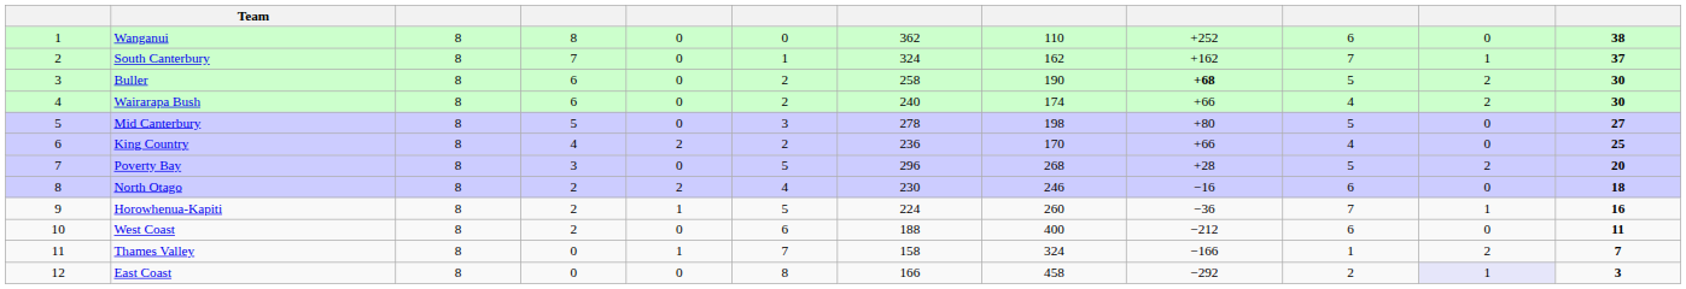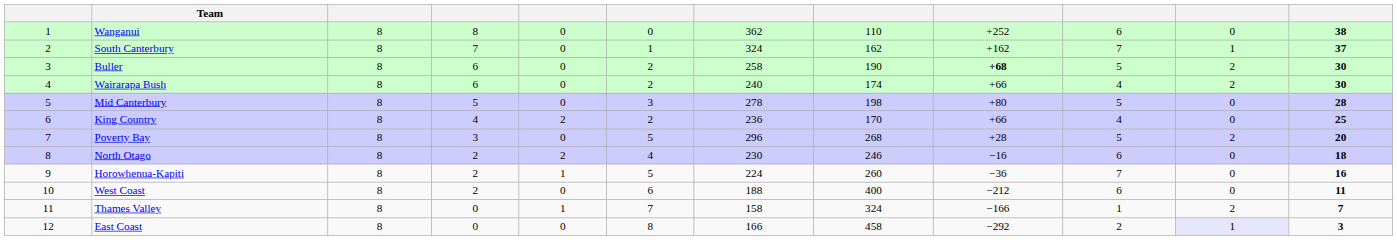 <table class="wikitable sortable" style="text-align:center;width:100%">
 <tr>
 <th abbr="Position" style="width:20px"></th>
 <th style="width:17%">Team</th>
 <th abbr="Played" style="width:25px"></th>
 <th abbr="Won" style="width:20px"></th>
 <th abbr="Drawn" style="width:20px"></th>
 <th abbr="Lost" style="width:20px"></th>
 <th abbr="Points for" style="width:30px"></th>
 <th abbr="Points against" style="width:30px"></th>
 <th abbr="Points difference" style="width:30px"></th>
 <th abbr="Bonus Points 1" style="width:28px"></th>
 <th abbr="Bonus Points 2" style="width:28px"></th>
 <th abbr="Points" style="width:25px"></th>
 </tr>
 <tr style="background:#cfc">
 <td>1</td>
 <td style="text-align:left"><a href='#'>Wanganui</a></td>
 <td>8</td>
 <td>8</td>
 <td>0</td>
 <td>0</td>
 <td>362</td>
 <td>110</td>
 <td>+252</td>
 <td>6</td>
 <td>0</td>
 <td><strong>38</strong></td>
 </tr>
 <tr style="background:#cfc">
 <td>2</td>
 <td style="text-align:left"><a href='#'>South Canterbury</a></td>
 <td>8</td>
 <td>7</td>
 <td>0</td>
 <td>1</td>
 <td>324</td>
 <td>162</td>
 <td>+162</td>
 <td>7</td>
 <td>1</td>
 <td><strong>37</strong></td>
 </tr>
 <tr style="background:#cfc">
 <td>3</td>
 <td style="text-align:left"><a href='#'>Buller</a></td>
 <td>8</td>
 <td>6</td>
 <td>0</td>
 <td>2</td>
 <td>258</td>
 <td>190</td>
 <td><strong>+68</strong></td>
 <td>5</td>
 <td>2</td>
 <td><strong>30</strong></td>
 </tr>
 <tr style="background:#cfc">
 <td>4</td>
 <td style="text-align:left"><a href='#'>Wairarapa Bush</a></td>
 <td>8</td>
 <td>6</td>
 <td>0</td>
 <td>2</td>
 <td>240</td>
 <td>174</td>
 <td>+66</td>
 <td>4</td>
 <td>2</td>
 <td><strong>30</strong></td>
 </tr>
 <tr style="background:#ccf">
 <td>5</td>
 <td style="text-align:left"><a href='#'>Mid Canterbury</a></td>
 <td>8</td>
 <td>5</td>
 <td>0</td>
 <td>3</td>
 <td>278</td>
 <td>198</td>
 <td>+80</td>
 <td>5</td>
 <td>0</td>
-<td><strong>27</strong></td>
+<td><strong>28</strong></td>
 </tr>
 <tr style="background:#ccf">
 <td>6</td>
 <td style="text-align:left"><a href='#'>King Country</a></td>
 <td>8</td>
 <td>4</td>
 <td>2</td>
 <td>2</td>
 <td>236</td>
 <td>170</td>
 <td>+66</td>
 <td>4</td>
 <td>0</td>
 <td><strong>25</strong></td>
 </tr>
 <tr style="background:#ccf">
 <td>7</td>
 <td style="text-align:left"><a href='#'>Poverty Bay</a></td>
 <td>8</td>
 <td>3</td>
 <td>0</td>
 <td>5</td>
 <td>296</td>
 <td>268</td>
 <td>+28</td>
 <td>5</td>
 <td>2</td>
 <td><strong>20</strong></td>
 </tr>
 <tr style="background:#ccf">
 <td>8</td>
 <td style="text-align:left"><a href='#'>North Otago</a></td>
 <td>8</td>
 <td>2</td>
 <td>2</td>
 <td>4</td>
 <td>230</td>
 <td>246</td>
 <td>−16</td>
 <td>6</td>
 <td>0</td>
 <td><strong>18</strong></td>
 </tr>
 <tr>
 <td>9</td>
 <td style="text-align:left"><a href='#'>Horowhenua-Kapiti</a></td>
 <td>8</td>
 <td>2</td>
 <td>1</td>
 <td>5</td>
 <td>224</td>
 <td>260</td>
 <td>−36</td>
 <td>7</td>
-<td>1</td>
+<td>0</td>
 <td><strong>16</strong></td>
 </tr>
 <tr>
 <td>10</td>
 <td style="text-align:left"><a href='#'>West Coast</a></td>
 <td>8</td>
 <td>2</td>
 <td>0</td>
 <td>6</td>
 <td>188</td>
 <td>400</td>
 <td>−212</td>
 <td>6</td>
 <td>0</td>
 <td><strong>11</strong></td>
 </tr>
 <tr>
 <td>11</td>
 <td style="text-align:left"><a href='#'>Thames Valley</a></td>
 <td>8</td>
 <td>0</td>
 <td>1</td>
 <td>7</td>
 <td>158</td>
 <td>324</td>
 <td>−166</td>
 <td>1</td>
 <td>2</td>
 <td><strong>7</strong></td>
 </tr>
 <tr>
 <td>12</td>
 <td style="text-align:left"><a href='#'>East Coast</a></td>
 <td>8</td>
 <td>0</td>
 <td>0</td>
 <td>8</td>
 <td>166</td>
 <td>458</td>
 <td>−292</td>
 <td>2</td>
 <td style="background: lavender;">1</td>
 <td><strong>3</strong></td>
 </tr>
 </table>
